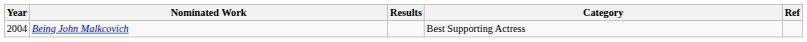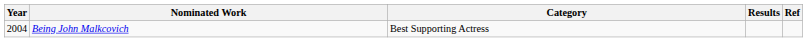 <table class="wikitable">
 <tr>
 <th scope="col" style="width:1em;">Year</th>
 <th scope="col" style="width:35em;">Nominated Work</th>
+<th scope="col" style="width:35em;">Category</th>
 <th scope="col" style="width:1em;">Results</th>
-<th scope="col" style="width:35em;">Category</th>
 <th scope="col" style="width:1em;">Ref</th>
 </tr>
 <tr>
 <td>2004</td>
 <td><em><a href='#'>Being John Malkcovich</a></em></td>
+<td>Best Supporting Actress</td>
 <td></td>
-<td>Best Supporting Actress</td>
 <td></td>
 </tr>
 </table>
